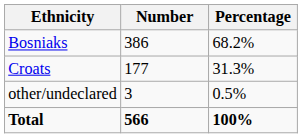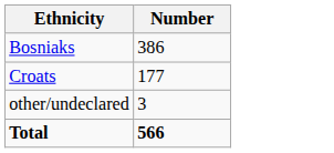 <table class="wikitable">
 <tr>
 <th width="100px">Ethnicity</th>
 <th width="80px">Number</th>
-<th width="80px">Percentage</th>
 </tr>
 <tr>
 <td><a href='#'>Bosniaks</a></td>
 <td>386</td>
-<td>68.2%</td>
 </tr>
 <tr>
 <td><a href='#'>Croats</a></td>
 <td>177</td>
-<td>31.3%</td>
 </tr>
 <tr>
 <td>other/undeclared</td>
 <td>3</td>
-<td>0.5%</td>
 </tr>
 <tr>
 <td><strong>Total</strong></td>
 <td><strong>566</strong></td>
-<td><strong>100%</strong></td>
 </tr>
 </table>
